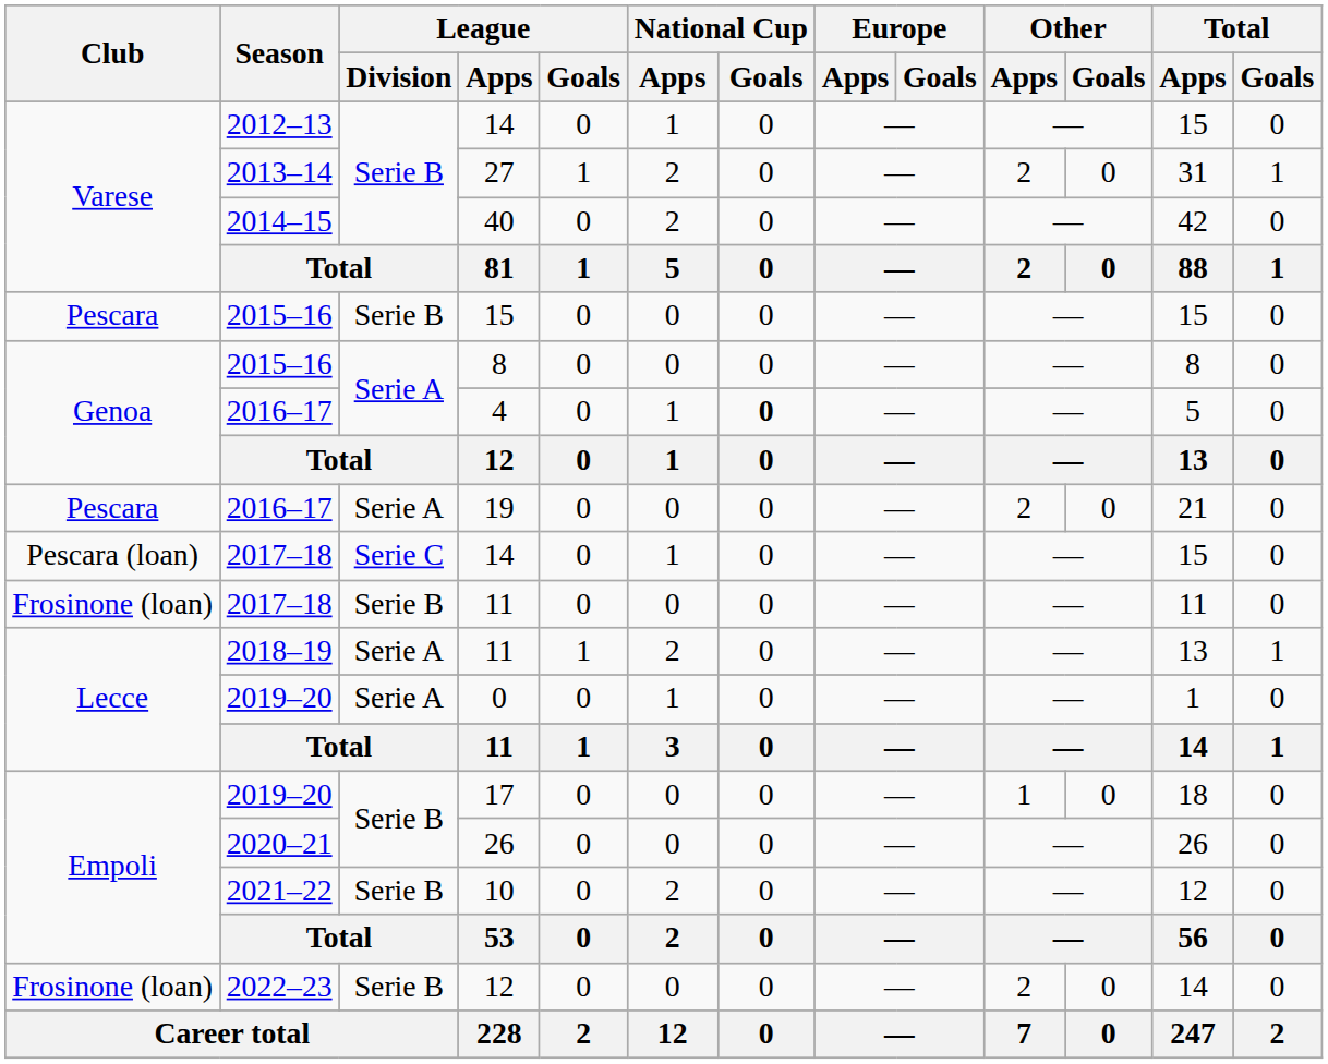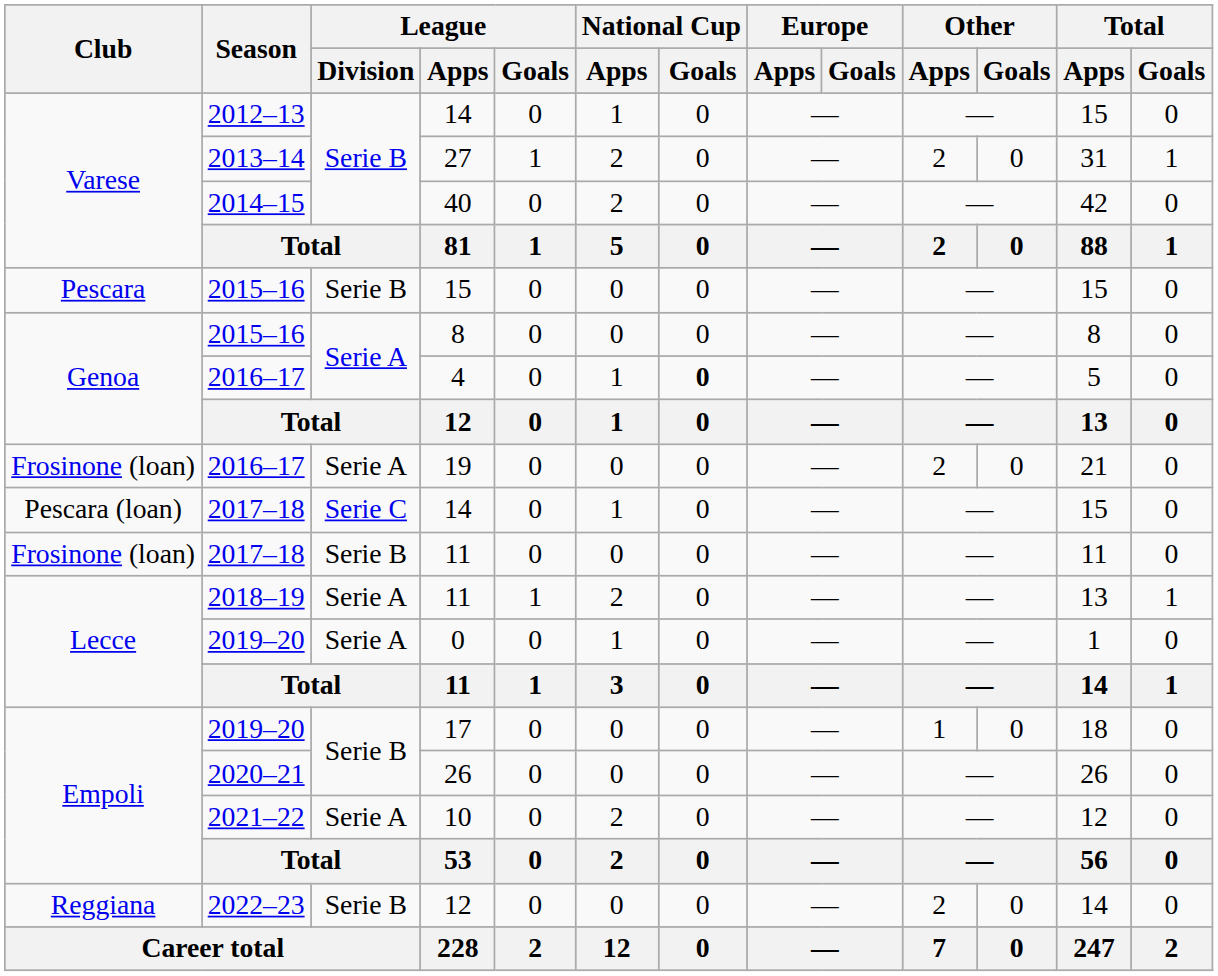 <table class="wikitable" style="text-align:center">
 <tr>
 <th rowspan="2">Club</th>
 <th rowspan="2">Season</th>
 <th colspan="3">League</th>
 <th colspan="2">National Cup</th>
 <th colspan="2">Europe</th>
 <th colspan="2">Other</th>
 <th colspan="2">Total</th>
 </tr>
 <tr>
 <th>Division</th>
 <th>Apps</th>
 <th>Goals</th>
 <th>Apps</th>
 <th>Goals</th>
 <th>Apps</th>
 <th>Goals</th>
 <th>Apps</th>
 <th>Goals</th>
 <th>Apps</th>
 <th>Goals</th>
 </tr>
 <tr>
 <td rowspan="4"><a href='#'>Varese</a></td>
 <td><a href='#'>2012–13</a></td>
 <td rowspan="3"><a href='#'>Serie B</a></td>
 <td>14</td>
 <td>0</td>
 <td>1</td>
 <td>0</td>
 <td colspan="2">—</td>
 <td colspan="2">—</td>
 <td>15</td>
 <td>0</td>
 </tr>
 <tr>
 <td><a href='#'>2013–14</a></td>
 <td>27</td>
 <td>1</td>
 <td>2</td>
 <td>0</td>
 <td colspan="2">—</td>
 <td>2</td>
 <td>0</td>
 <td>31</td>
 <td>1</td>
 </tr>
 <tr>
 <td><a href='#'>2014–15</a></td>
 <td>40</td>
 <td>0</td>
 <td>2</td>
 <td>0</td>
 <td colspan="2">—</td>
 <td colspan="2">—</td>
 <td>42</td>
 <td>0</td>
 </tr>
 <tr>
 <th colspan="2">Total</th>
 <th>81</th>
 <th>1</th>
 <th>5</th>
 <th>0</th>
 <th colspan="2">—</th>
 <th>2</th>
 <th>0</th>
 <th>88</th>
 <th>1</th>
 </tr>
 <tr>
 <td><a href='#'>Pescara</a></td>
 <td><a href='#'>2015–16</a></td>
 <td>Serie B</td>
 <td>15</td>
 <td>0</td>
 <td>0</td>
 <td>0</td>
 <td colspan="2">—</td>
 <td colspan="2">—</td>
 <td>15</td>
 <td>0</td>
 </tr>
 <tr>
 <td rowspan="3"><a href='#'>Genoa</a></td>
 <td><a href='#'>2015–16</a></td>
 <td rowspan="2"><a href='#'>Serie A</a></td>
 <td>8</td>
 <td>0</td>
 <td>0</td>
 <td>0</td>
 <td colspan="2">—</td>
 <td colspan="2">—</td>
 <td>8</td>
 <td>0</td>
 </tr>
 <tr>
 <td><a href='#'>2016–17</a></td>
 <td>4</td>
 <td>0</td>
 <td>1</td>
 <td><strong>0</strong></td>
 <td colspan="2">—</td>
 <td colspan="2">—</td>
 <td>5</td>
 <td>0</td>
 </tr>
 <tr>
 <th colspan="2">Total</th>
 <th>12</th>
 <th>0</th>
 <th>1</th>
 <th>0</th>
 <th colspan="2">—</th>
 <th colspan="2">—</th>
 <th>13</th>
 <th>0</th>
 </tr>
 <tr>
-<td><a href='#'>Pescara</a></td>
+<td><a href='#'>Frosinone</a> (loan)</td>
 <td><a href='#'>2016–17</a></td>
 <td>Serie A</td>
 <td>19</td>
 <td>0</td>
 <td>0</td>
 <td>0</td>
 <td colspan="2">—</td>
 <td>2</td>
 <td>0</td>
 <td>21</td>
 <td>0</td>
 </tr>
 <tr>
 <td>Pescara (loan)</td>
 <td><a href='#'>2017–18</a></td>
 <td><a href='#'>Serie C</a></td>
 <td>14</td>
 <td>0</td>
 <td>1</td>
 <td>0</td>
 <td colspan="2">—</td>
 <td colspan="2">—</td>
 <td>15</td>
 <td>0</td>
 </tr>
 <tr>
 <td><a href='#'>Frosinone</a> (loan)</td>
 <td><a href='#'>2017–18</a></td>
 <td>Serie B</td>
 <td>11</td>
 <td>0</td>
 <td>0</td>
 <td>0</td>
 <td colspan="2">—</td>
 <td colspan="2">—</td>
 <td>11</td>
 <td>0</td>
 </tr>
 <tr>
 <td rowspan="3"><a href='#'>Lecce</a></td>
 <td><a href='#'>2018–19</a></td>
 <td>Serie A</td>
 <td>11</td>
 <td>1</td>
 <td>2</td>
 <td>0</td>
 <td colspan="2">—</td>
 <td colspan="2">—</td>
 <td>13</td>
 <td>1</td>
 </tr>
 <tr>
 <td><a href='#'>2019–20</a></td>
 <td>Serie A</td>
 <td>0</td>
 <td>0</td>
 <td>1</td>
 <td>0</td>
 <td colspan="2">—</td>
 <td colspan="2">—</td>
 <td>1</td>
 <td>0</td>
 </tr>
 <tr>
 <th colspan="2">Total</th>
 <th>11</th>
 <th>1</th>
 <th>3</th>
 <th>0</th>
 <th colspan="2">—</th>
 <th colspan="2">—</th>
 <th>14</th>
 <th>1</th>
 </tr>
 <tr>
 <td rowspan="4"><a href='#'>Empoli</a></td>
 <td><a href='#'>2019–20</a></td>
 <td rowspan="2">Serie B</td>
 <td>17</td>
 <td>0</td>
 <td>0</td>
 <td>0</td>
 <td colspan="2">—</td>
 <td>1</td>
 <td>0</td>
 <td>18</td>
 <td>0</td>
 </tr>
 <tr>
 <td><a href='#'>2020–21</a></td>
 <td>26</td>
 <td>0</td>
 <td>0</td>
 <td>0</td>
 <td colspan="2">—</td>
 <td colspan="2">—</td>
 <td>26</td>
 <td>0</td>
 </tr>
 <tr>
 <td><a href='#'>2021–22</a></td>
-<td>Serie B</td>
+<td>Serie A</td>
 <td>10</td>
 <td>0</td>
 <td>2</td>
 <td>0</td>
 <td colspan="2">—</td>
 <td colspan="2">—</td>
 <td>12</td>
 <td>0</td>
 </tr>
 <tr>
 <th colspan="2">Total</th>
 <th>53</th>
 <th>0</th>
 <th>2</th>
 <th>0</th>
 <th colspan="2">—</th>
 <th colspan="2">—</th>
 <th>56</th>
 <th>0</th>
 </tr>
 <tr>
-<td><a href='#'>Frosinone</a> (loan)</td>
+<td><a href='#'>Reggiana</a></td>
 <td><a href='#'>2022–23</a></td>
 <td>Serie B</td>
 <td>12</td>
 <td>0</td>
 <td>0</td>
 <td>0</td>
 <td colspan="2">—</td>
 <td>2</td>
 <td>0</td>
 <td>14</td>
 <td>0</td>
 </tr>
 <tr>
 <th colspan="3">Career total</th>
 <th>228</th>
 <th>2</th>
 <th>12</th>
 <th>0</th>
 <th colspan="2">—</th>
 <th>7</th>
 <th>0</th>
 <th>247</th>
 <th>2</th>
 </tr>
 </table>
